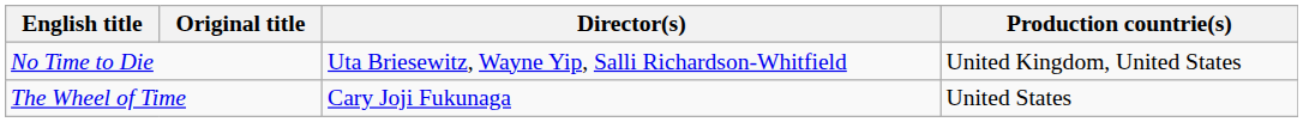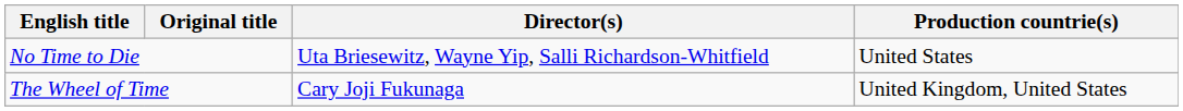 <table class="sortable wikitable" style="width:100%; margin-bottom:4px" cellpadding="5">
 <tr>
 <th scope="col">English title</th>
 <th scope="col">Original title</th>
 <th scope="col">Director(s)</th>
 <th scope="col">Production countrie(s)</th>
 </tr>
 <tr>
 <td colspan="2"><em><a href='#'>No Time to Die</a></em></td>
 <td><a href='#'>Uta Briesewitz</a>, <a href='#'>Wayne Yip</a>, <a href='#'>Salli Richardson-Whitfield</a></td>
-<td>United Kingdom, United States</td>
+<td>United States</td>
 </tr>
 <tr>
 <td colspan="2"><em><a href='#'>The Wheel of Time</a></em> </td>
 <td><a href='#'>Cary Joji Fukunaga</a></td>
-<td>United States</td>
+<td>United Kingdom, United States</td>
 </tr>
 </table>
